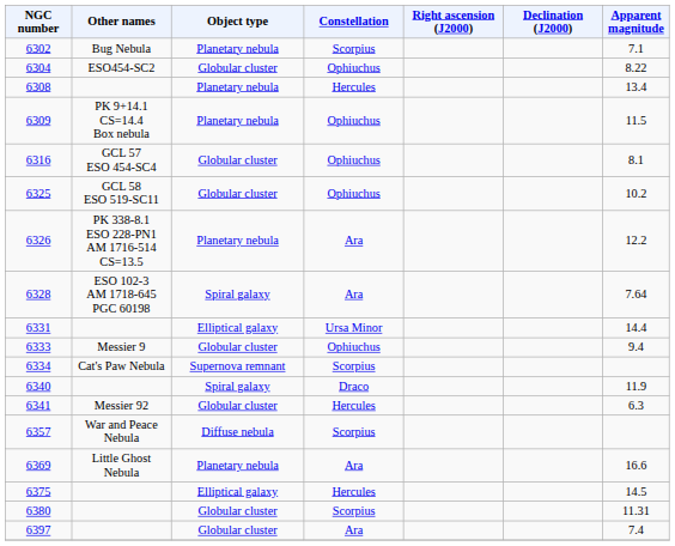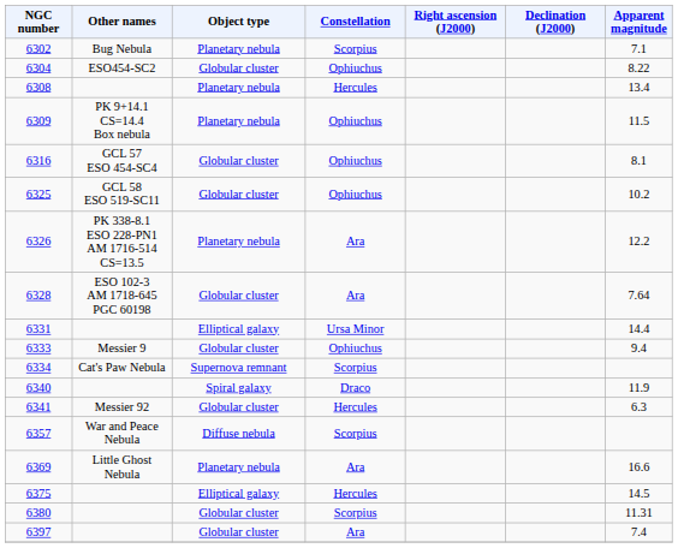 <table class="wikitable sortable sticky-header sort-under" style="text-align: center;">
 <tr>
 <th style="background-color:#edf3fe; width: 10%;">NGC number</th>
 <th style="background-color:#edf3fe; width: 15%;">Other names</th>
 <th style="background-color:#edf3fe; width: 20%;">Object type</th>
 <th style="background-color:#edf3fe; width: 15%;"><a href='#'>Constellation</a></th>
 <th style="background-color:#edf3fe; width: 15%;"><a href='#'>Right ascension</a> (<a href='#'>J2000</a>)</th>
 <th style="background-color:#edf3fe; width: 15%;"><a href='#'>Declination</a> (<a href='#'>J2000</a>)</th>
 <th style="background-color:#edf3fe; width: 10%;"><a href='#'>Apparent magnitude</a></th>
 </tr>
 <tr>
 <td><a href='#'>6302</a></td>
 <td>Bug Nebula</td>
 <td><a href='#'>Planetary nebula</a></td>
 <td><a href='#'>Scorpius</a></td>
 <td></td>
 <td></td>
 <td>7.1</td>
 </tr>
 <tr>
 <td><a href='#'>6304</a></td>
 <td>ESO454-SC2</td>
 <td><a href='#'>Globular cluster</a></td>
 <td><a href='#'>Ophiuchus</a></td>
 <td></td>
 <td></td>
 <td>8.22</td>
 </tr>
 <tr>
 <td><a href='#'>6308</a></td>
 <td></td>
 <td><a href='#'>Planetary nebula</a></td>
 <td><a href='#'>Hercules</a></td>
 <td></td>
 <td></td>
 <td>13.4</td>
 </tr>
 <tr>
 <td><a href='#'>6309</a></td>
 <td>PK 9+14.1<br> CS=14.4 <br> Box nebula</td>
 <td><a href='#'>Planetary nebula</a></td>
 <td><a href='#'>Ophiuchus</a></td>
 <td></td>
 <td></td>
 <td>11.5</td>
 </tr>
 <tr>
 <td><a href='#'>6316</a></td>
 <td>GCL 57 <br> ESO 454-SC4</td>
 <td><a href='#'>Globular cluster</a></td>
 <td><a href='#'>Ophiuchus</a></td>
 <td></td>
 <td></td>
 <td>8.1</td>
 </tr>
 <tr>
 <td><a href='#'>6325</a></td>
 <td>GCL 58 <br> ESO 519-SC11</td>
 <td><a href='#'>Globular cluster</a></td>
 <td><a href='#'>Ophiuchus</a></td>
 <td></td>
 <td></td>
 <td>10.2</td>
 </tr>
 <tr>
 <td><a href='#'>6326</a></td>
 <td>PK 338-8.1<br> ESO 228-PN1<br> AM 1716-514<br> CS=13.5</td>
 <td><a href='#'>Planetary nebula</a></td>
 <td><a href='#'>Ara</a></td>
 <td></td>
 <td></td>
 <td>12.2</td>
 </tr>
 <tr>
 <td><a href='#'>6328</a></td>
 <td>ESO 102-3 <br> AM 1718-645 <br> PGC 60198</td>
-<td><a href='#'>Spiral galaxy</a></td>
+<td><a href='#'>Globular cluster</a></td>
 <td><a href='#'>Ara</a></td>
 <td></td>
 <td></td>
 <td>7.64</td>
 </tr>
 <tr>
 <td><a href='#'>6331</a></td>
 <td></td>
 <td><a href='#'>Elliptical galaxy</a></td>
 <td><a href='#'>Ursa Minor</a></td>
 <td></td>
 <td></td>
 <td>14.4</td>
 </tr>
 <tr>
 <td><a href='#'>6333</a></td>
 <td>Messier 9</td>
 <td><a href='#'>Globular cluster</a></td>
 <td><a href='#'>Ophiuchus</a></td>
 <td></td>
 <td></td>
 <td>9.4</td>
 </tr>
 <tr>
 <td><a href='#'>6334</a></td>
 <td>Cat's Paw Nebula</td>
 <td><a href='#'>Supernova remnant</a></td>
 <td><a href='#'>Scorpius</a></td>
 <td></td>
 <td></td>
 <td></td>
 </tr>
 <tr>
 <td><a href='#'>6340</a></td>
 <td></td>
 <td><a href='#'>Spiral galaxy</a></td>
 <td><a href='#'>Draco</a></td>
 <td></td>
 <td></td>
 <td>11.9</td>
 </tr>
 <tr>
 <td><a href='#'>6341</a></td>
 <td>Messier 92</td>
 <td><a href='#'>Globular cluster</a></td>
 <td><a href='#'>Hercules</a></td>
 <td></td>
 <td></td>
 <td>6.3</td>
 </tr>
 <tr>
 <td><a href='#'>6357</a></td>
 <td>War and Peace Nebula</td>
 <td><a href='#'>Diffuse nebula</a></td>
 <td><a href='#'>Scorpius</a></td>
 <td></td>
 <td></td>
 <td></td>
 </tr>
 <tr>
 <td><a href='#'>6369</a></td>
 <td>Little Ghost Nebula</td>
 <td><a href='#'>Planetary nebula</a></td>
 <td><a href='#'>Ara</a></td>
 <td></td>
 <td></td>
 <td>16.6</td>
 </tr>
 <tr>
 <td><a href='#'>6375</a></td>
 <td></td>
 <td><a href='#'>Elliptical galaxy</a></td>
 <td><a href='#'>Hercules</a></td>
 <td></td>
 <td></td>
 <td>14.5</td>
 </tr>
 <tr>
 <td><a href='#'>6380</a></td>
 <td></td>
 <td><a href='#'>Globular cluster</a></td>
 <td><a href='#'>Scorpius</a></td>
 <td></td>
 <td></td>
 <td>11.31</td>
 </tr>
 <tr>
 <td><a href='#'>6397</a></td>
 <td></td>
 <td><a href='#'>Globular cluster</a></td>
 <td><a href='#'>Ara</a></td>
 <td></td>
 <td></td>
 <td>7.4</td>
 </tr>
 <tr>
 </tr>
 </table>
